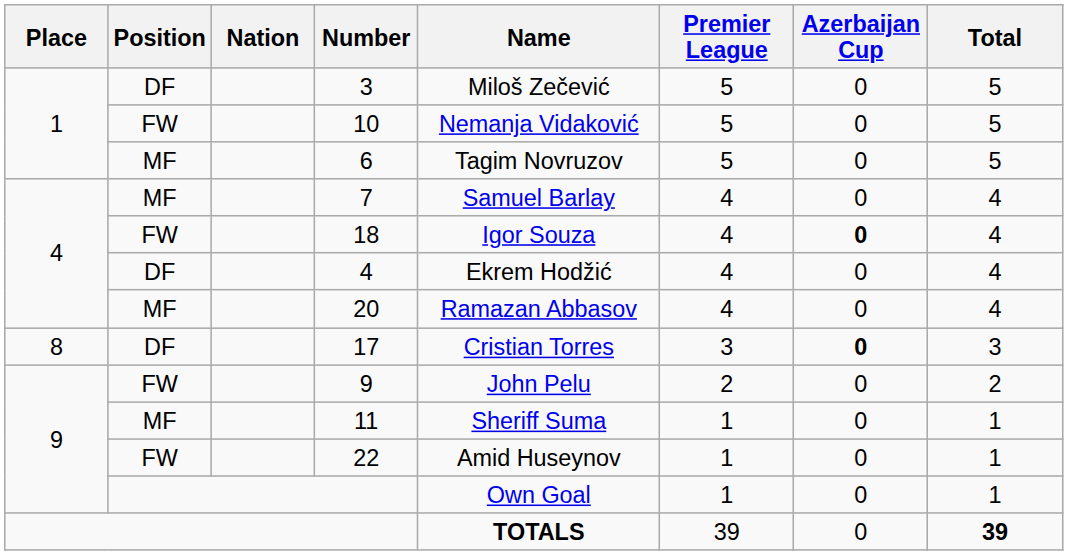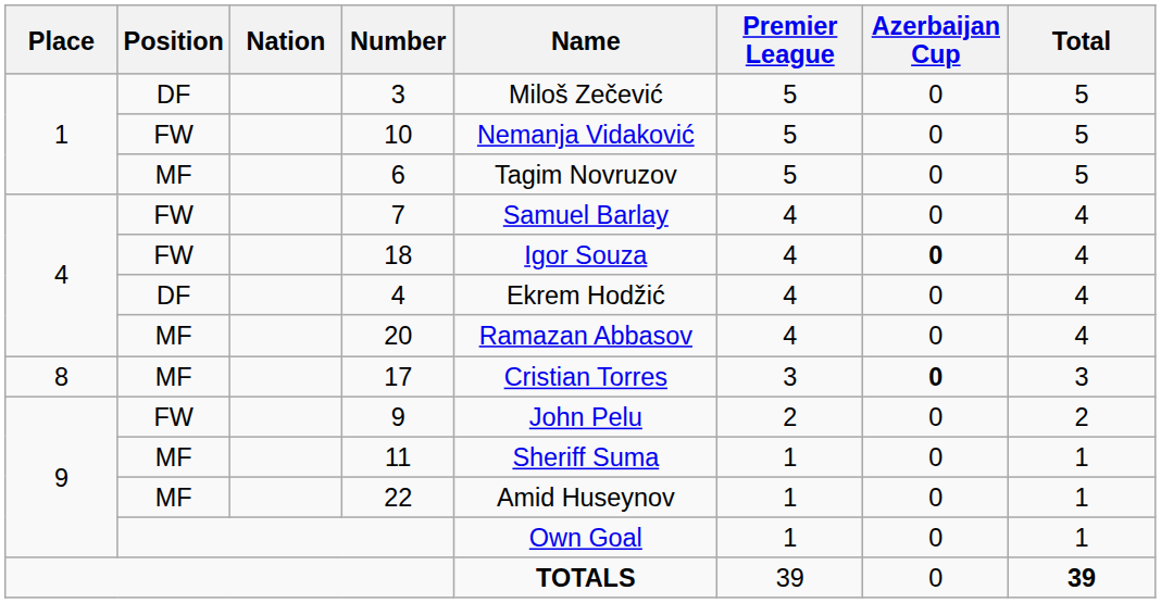 <table class="wikitable" style="font-size: 95%; text-align: center;">
 <tr>
 <th width=60>Place</th>
 <th width=60>Position</th>
 <th width=60>Nation</th>
 <th width=60>Number</th>
 <th width=150>Name</th>
 <th width=80><a href='#'>Premier League</a></th>
 <th width=80><a href='#'>Azerbaijan Cup</a></th>
 <th width=80>Total</th>
 </tr>
 <tr>
 <td rowspan="3">1</td>
 <td>DF</td>
 <td></td>
 <td>3</td>
 <td>Miloš Zečević</td>
 <td>5</td>
 <td>0</td>
 <td>5</td>
 </tr>
 <tr>
 <td>FW</td>
 <td></td>
 <td>10</td>
 <td><a href='#'>Nemanja Vidaković</a></td>
 <td>5</td>
 <td>0</td>
 <td>5</td>
 </tr>
 <tr>
 <td>MF</td>
 <td></td>
 <td>6</td>
 <td>Tagim Novruzov</td>
 <td>5</td>
 <td>0</td>
 <td>5</td>
 </tr>
 <tr>
 <td rowspan="4">4</td>
-<td>MF</td>
+<td>FW</td>
 <td></td>
 <td>7</td>
 <td><a href='#'>Samuel Barlay</a></td>
 <td>4</td>
 <td>0</td>
 <td>4</td>
 </tr>
 <tr>
 <td>FW</td>
 <td></td>
 <td>18</td>
 <td><a href='#'>Igor Souza</a></td>
 <td>4</td>
 <td><strong>0</strong></td>
 <td>4</td>
 </tr>
 <tr>
 <td>DF</td>
 <td></td>
 <td>4</td>
 <td>Ekrem Hodžić</td>
 <td>4</td>
 <td>0</td>
 <td>4</td>
 </tr>
 <tr>
 <td>MF</td>
 <td></td>
 <td>20</td>
 <td><a href='#'>Ramazan Abbasov</a></td>
 <td>4</td>
 <td>0</td>
 <td>4</td>
 </tr>
 <tr>
 <td>8</td>
-<td>DF</td>
+<td>MF</td>
 <td></td>
 <td>17</td>
 <td><a href='#'>Cristian Torres</a></td>
 <td>3</td>
 <td><strong>0</strong></td>
 <td>3</td>
 </tr>
 <tr>
 <td rowspan="4">9</td>
 <td>FW</td>
 <td></td>
 <td>9</td>
 <td><a href='#'>John Pelu</a></td>
 <td>2</td>
 <td>0</td>
 <td>2</td>
 </tr>
 <tr>
 <td>MF</td>
 <td></td>
 <td>11</td>
 <td><a href='#'>Sheriff Suma</a></td>
 <td>1</td>
 <td>0</td>
 <td>1</td>
 </tr>
 <tr>
-<td>FW</td>
+<td>MF</td>
 <td></td>
 <td>22</td>
 <td>Amid Huseynov</td>
 <td>1</td>
 <td>0</td>
 <td>1</td>
 </tr>
 <tr>
 <td colspan="3"></td>
 <td><a href='#'>Own Goal</a></td>
 <td>1</td>
 <td>0</td>
 <td>1</td>
 </tr>
 <tr>
 <td colspan="4"></td>
 <td><strong>TOTALS</strong></td>
 <td>39</td>
 <td>0</td>
 <td><strong>39</strong></td>
 </tr>
 </table>
